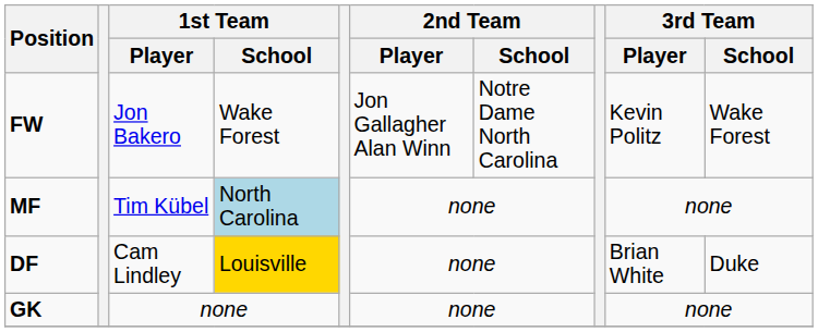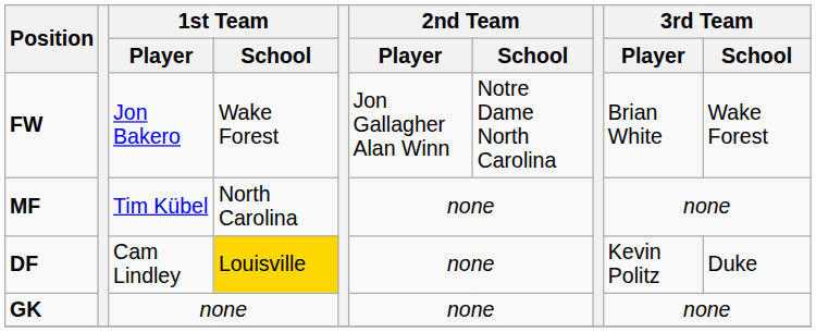 <table class="wikitable" border="1">
 <tr>
 <th rowspan="2">Position</th>
 <th rowspan="6"></th>
 <th colspan="2">1st Team</th>
 <th rowspan="6"></th>
 <th colspan="2">2nd Team</th>
 <th rowspan="6"></th>
 <th colspan="2">3rd Team</th>
 </tr>
 <tr>
 <th>Player</th>
 <th>School</th>
 <th>Player</th>
 <th>School</th>
 <th>Player</th>
 <th>School</th>
 </tr>
 <tr>
 <td><strong>FW</strong></td>
 <td><a href='#'>Jon Bakero</a></td>
 <td>Wake Forest</td>
 <td>Jon Gallagher<br>Alan Winn</td>
 <td>Notre Dame<br>North Carolina</td>
-<td>Kevin Politz</td>
+<td>Brian White</td>
 <td>Wake Forest</td>
 </tr>
 <tr>
 <td><strong>MF</strong></td>
 <td><a href='#'>Tim Kübel</a></td>
-<td style="background: lightblue;">North Carolina</td>
+<td>North Carolina</td>
 <td colspan="2" align=center><em>none</em></td>
 <td colspan="2" align=center><em>none</em></td>
 </tr>
 <tr>
 <td><strong>DF</strong></td>
 <td>Cam Lindley</td>
 <td style="background: gold;">Louisville</td>
 <td colspan="2" align=center><em>none</em></td>
-<td>Brian White</td>
+<td>Kevin Politz</td>
 <td>Duke</td>
 </tr>
 <tr>
 <td><strong>GK</strong></td>
 <td colspan="2" align=center><em>none</em></td>
 <td colspan="2" align=center><em>none</em></td>
 <td colspan="2" align=center><em>none</em></td>
 </tr>
 <tr>
 </tr>
 </table>
